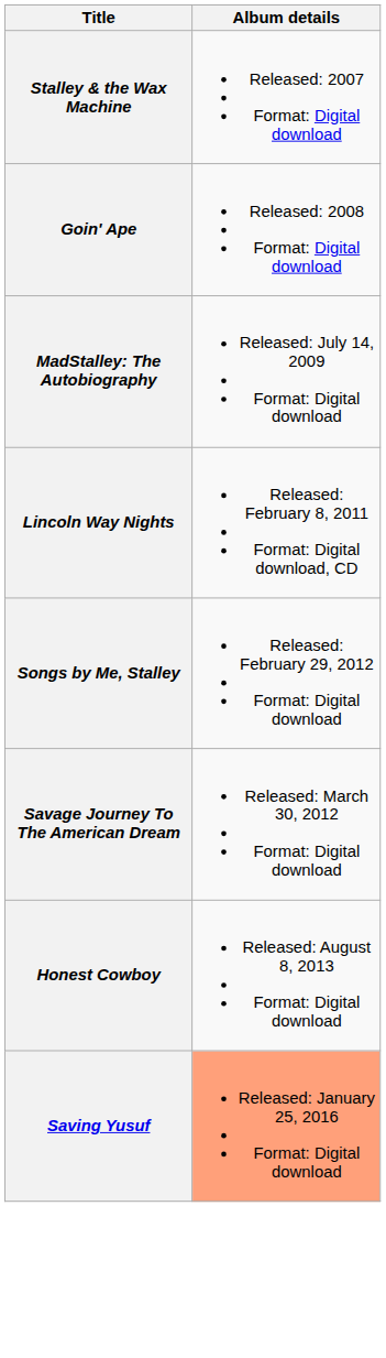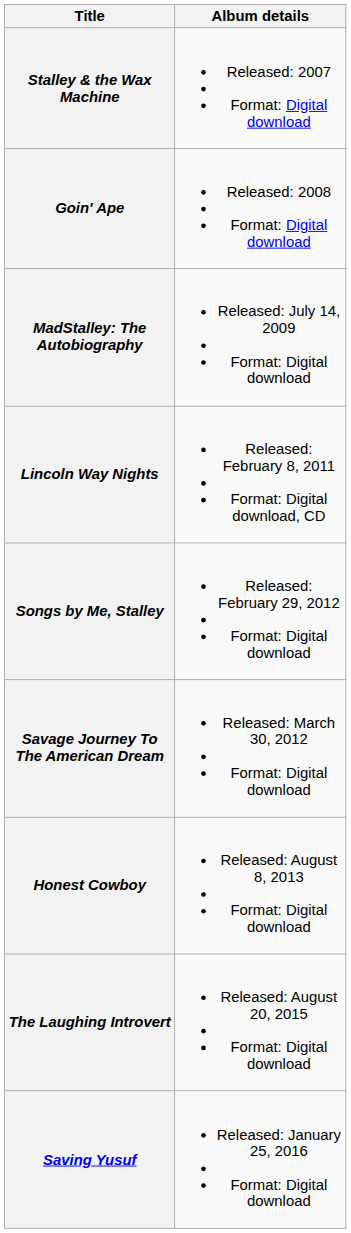 <table class="wikitable plainrowheaders" style="text-align:center;">
 <tr>
 <th scope="col" style="width:11em;">Title</th>
 <th scope="col" style="width:11em;">Album details</th>
 </tr>
 <tr>
 <th scope="row"><em>Stalley & the Wax Machine</em></th>
 <td><br><ul><li>Released: 2007</li><li></li><li>Format: <a href='#'>Digital download</a></li></ul></td>
 </tr>
 <tr>
 <th scope="row"><em>Goin' Ape</em></th>
 <td><br><ul><li>Released: 2008</li><li></li><li>Format: <a href='#'>Digital download</a></li></ul></td>
 </tr>
 <tr>
 <th scope="row"><em>MadStalley: The Autobiography</em></th>
 <td><br><ul><li>Released: July 14, 2009</li><li></li><li>Format: Digital download</li></ul></td>
 </tr>
 <tr>
 <th scope="row"><em>Lincoln Way Nights</em></th>
 <td><br><ul><li>Released: February 8, 2011</li><li></li><li>Format: Digital download, CD</li></ul></td>
 </tr>
 <tr>
 <th scope="row"><em>Songs by Me, Stalley</em></th>
 <td><br><ul><li>Released: February 29, 2012</li><li></li><li>Format: Digital download</li></ul></td>
 </tr>
 <tr>
 <th scope="row"><em>Savage Journey To The American Dream</em></th>
 <td><br><ul><li>Released: March 30, 2012</li><li></li><li>Format: Digital download</li></ul></td>
 </tr>
 <tr>
 <th scope="row"><em>Honest Cowboy</em></th>
 <td><br><ul><li>Released: August 8, 2013</li><li></li><li>Format: Digital download</li></ul></td>
 </tr>
 <tr>
+<th scope="row"><em>The Laughing Introvert</em></th>
+<td><br><ul><li>Released: August 20, 2015</li><li></li><li>Format: Digital download</li></ul></td>
+</tr>
+<tr>
 <th scope="row"><em><a href='#'>Saving Yusuf</a></em></th>
-<td style="background: lightsalmon;"><br><ul><li>Released: January 25, 2016</li><li></li><li>Format: Digital download</li></ul></td>
+<td><br><ul><li>Released: January 25, 2016</li><li></li><li>Format: Digital download</li></ul></td>
 </tr>
 </table>
